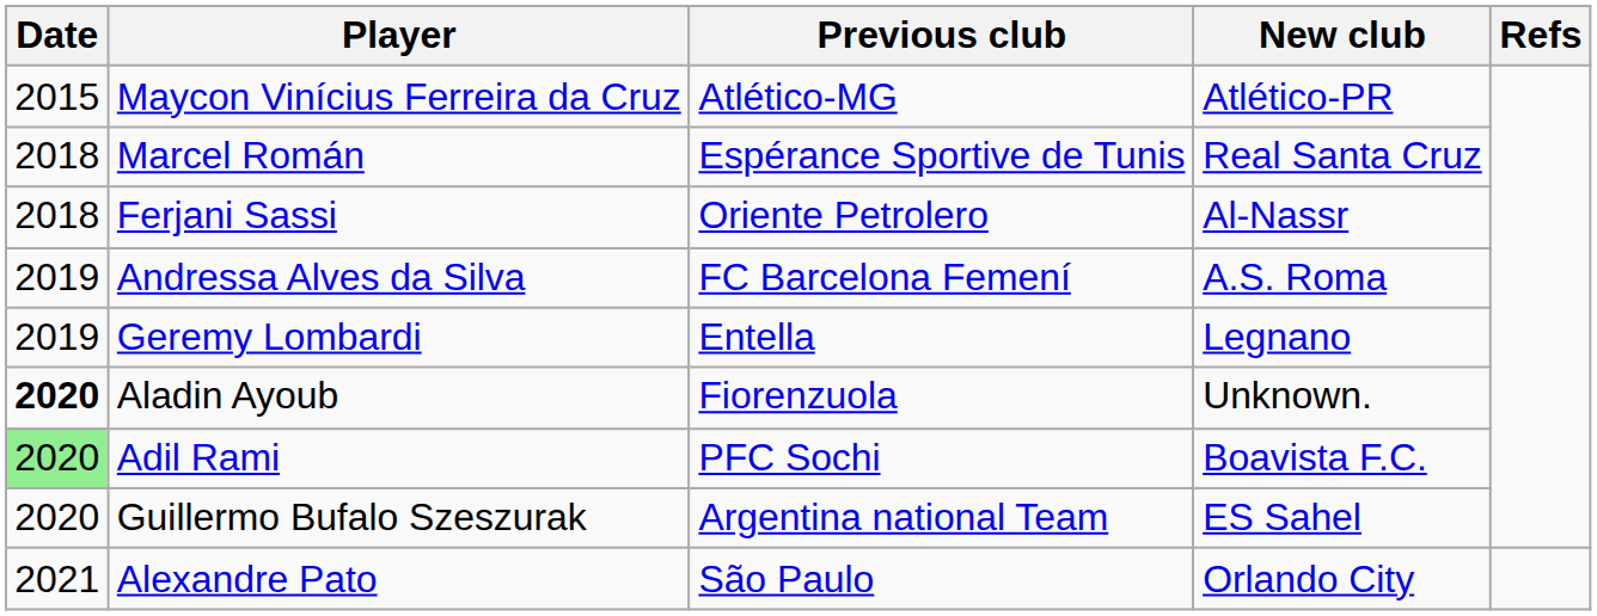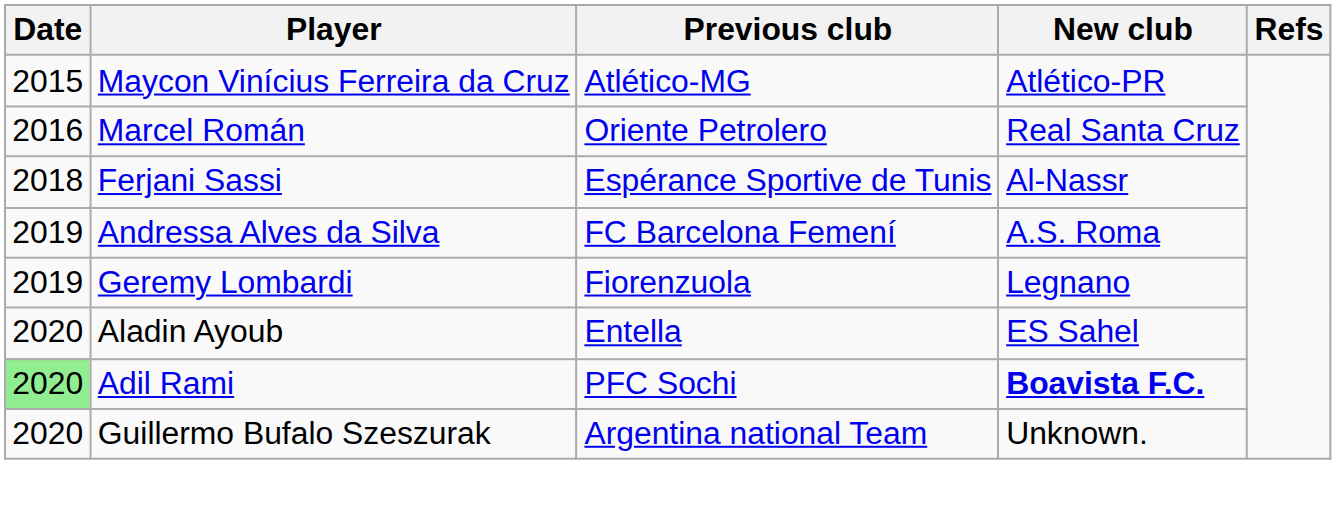 <table class="wikitable sortable">
 <tr>
 <th>Date</th>
 <th>Player</th>
 <th>Previous club</th>
 <th>New club</th>
 <th>Refs</th>
 </tr>
 <tr>
 <td>2015</td>
 <td> <a href='#'>Maycon Vinícius Ferreira da Cruz</a></td>
 <td> <a href='#'>Atlético-MG</a></td>
 <td> <a href='#'>Atlético-PR</a></td>
 </tr>
 <tr>
-<td>2018</td>
+<td>2016</td>
 <td> <a href='#'>Marcel Román</a></td>
-<td> <a href='#'>Espérance Sportive de Tunis</a></td>
+<td> <a href='#'>Oriente Petrolero</a></td>
 <td> <a href='#'>Real Santa Cruz</a></td>
 </tr>
 <tr>
 <td>2018</td>
 <td> <a href='#'>Ferjani Sassi</a></td>
-<td> <a href='#'>Oriente Petrolero</a></td>
+<td> <a href='#'>Espérance Sportive de Tunis</a></td>
 <td> <a href='#'>Al-Nassr</a></td>
 </tr>
 <tr>
 <td>2019</td>
 <td> <a href='#'>Andressa Alves da Silva</a></td>
 <td> <a href='#'>FC Barcelona Femení</a></td>
 <td> <a href='#'>A.S. Roma</a></td>
 </tr>
 <tr>
 <td>2019</td>
 <td> <a href='#'>Geremy Lombardi</a></td>
-<td> <a href='#'>Entella</a></td>
+<td> <a href='#'>Fiorenzuola</a></td>
 <td> <a href='#'>Legnano</a></td>
 </tr>
 <tr>
-<td><strong>2020</strong></td>
+<td>2020</td>
 <td> Aladin Ayoub</td>
-<td> <a href='#'>Fiorenzuola</a></td>
-<td>Unknown.</td>
+<td> <a href='#'>Entella</a></td>
+<td> <a href='#'>ES Sahel</a></td>
 </tr>
 <tr>
 <td style="background: lightgreen;">2020</td>
 <td> <a href='#'>Adil Rami</a></td>
 <td> <a href='#'>PFC Sochi</a></td>
-<td> <a href='#'>Boavista F.C.</a></td>
+<td><strong> <a href='#'>Boavista F.C.</a></strong></td>
 </tr>
 <tr>
 <td>2020</td>
 <td> Guillermo Bufalo Szeszurak</td>
 <td> <a href='#'>Argentina national Team</a></td>
-<td> <a href='#'>ES Sahel</a></td>
-</tr>
-<tr>
-<td>2021</td>
-<td> <a href='#'>Alexandre Pato</a></td>
-<td> <a href='#'>São Paulo</a></td>
-<td> <a href='#'>Orlando City</a></td>
-<td></td>
+<td>Unknown.</td>
 </tr>
 </table>
